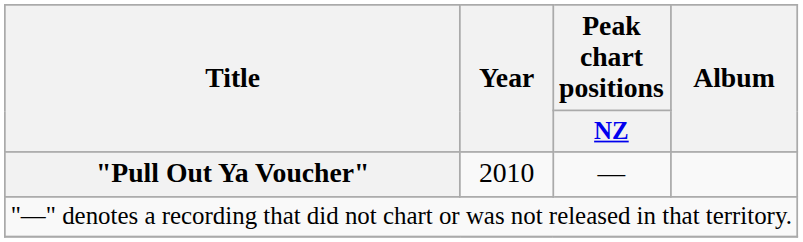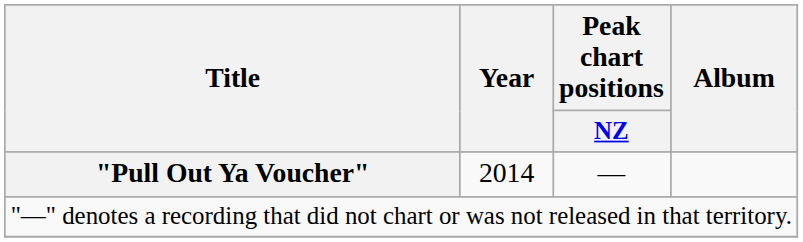 <table class="wikitable plainrowheaders" style="text-align:center;" border="1">
 <tr>
 <th scope="col" rowspan="2" style="width:16em;">Title</th>
 <th scope="col" rowspan="2">Year</th>
 <th scope="col">Peak chart positions</th>
 <th scope="col" rowspan="2">Album</th>
 </tr>
 <tr>
 <th scope="col" style="width:3em;font-size:90%;"><a href='#'>NZ</a><br></th>
 </tr>
 <tr>
 <th scope="row">"Pull Out Ya Voucher"<br></th>
-<td>2010</td>
+<td>2014</td>
 <td>—</td>
 <td></td>
 </tr>
 <tr>
 <td colspan="5" style="font-size:90%">"—" denotes a recording that did not chart or was not released in that territory.</td>
 </tr>
 <tr>
 </tr>
 </table>
